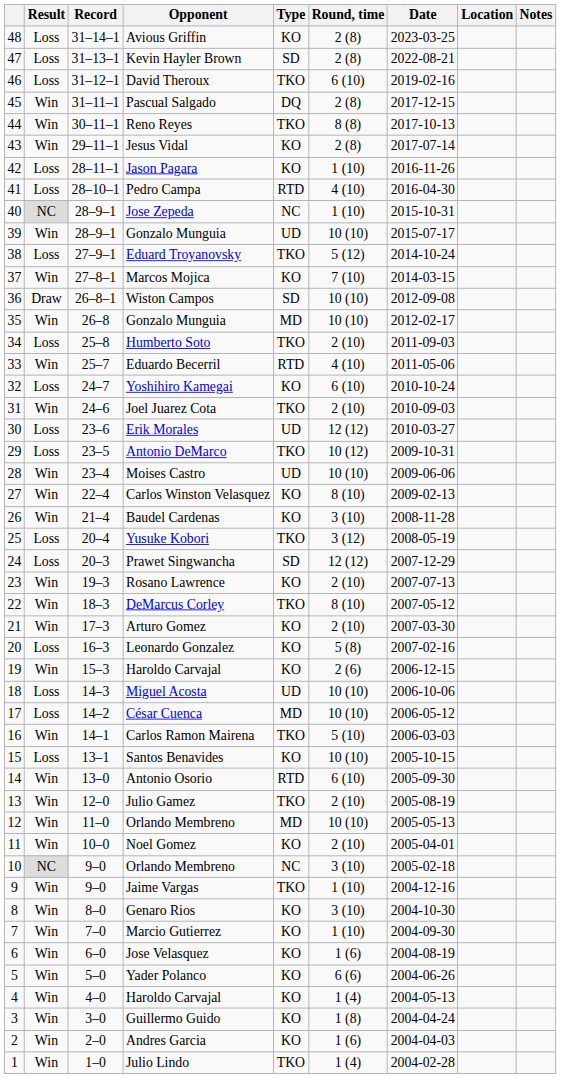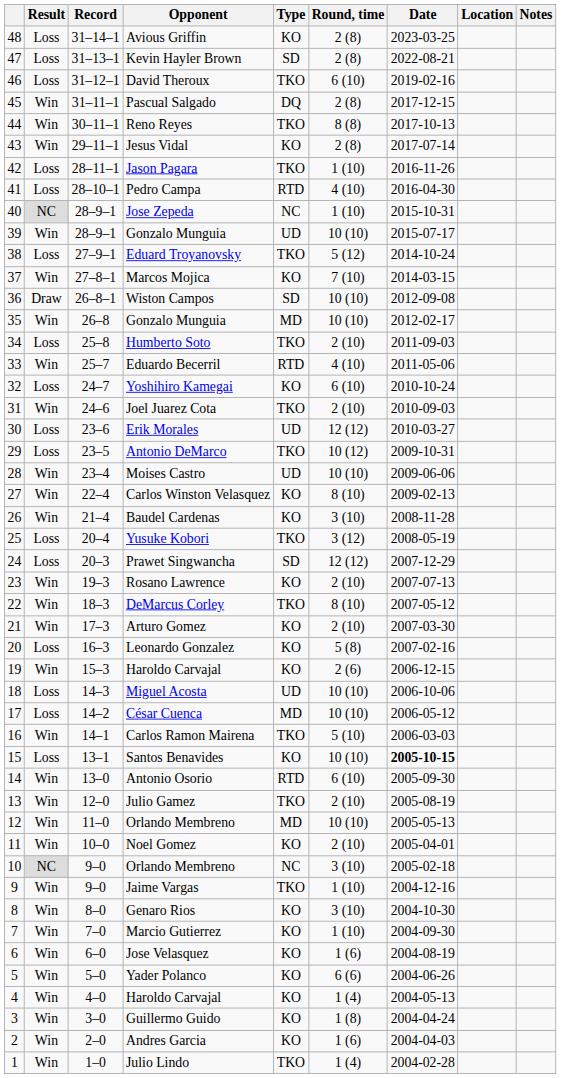 <table class=wikitable style=text-align:center>
 <tr>
 <th></th>
 <th>Result</th>
 <th>Record</th>
 <th>Opponent</th>
 <th>Type</th>
 <th>Round, time</th>
 <th>Date</th>
 <th>Location</th>
 <th>Notes</th>
 </tr>
 <tr>
 <td>48</td>
 <td>Loss</td>
 <td>31–14–1 </td>
 <td align=left>Avious Griffin</td>
 <td>KO</td>
 <td>2 (8)</td>
 <td>2023-03-25</td>
 <td align=left></td>
 <td align=left></td>
 </tr>
 <tr>
 <td>47</td>
 <td>Loss</td>
 <td>31–13–1 </td>
 <td align=left>Kevin Hayler Brown</td>
 <td>SD</td>
 <td>2 (8)</td>
 <td>2022-08-21</td>
 <td align=left></td>
 <td align=left></td>
 </tr>
 <tr>
 <td>46</td>
 <td>Loss</td>
 <td>31–12–1 </td>
 <td align=left>David Theroux</td>
 <td>TKO</td>
 <td>6 (10)</td>
 <td>2019-02-16</td>
 <td align=left></td>
 <td align=left></td>
 </tr>
 <tr>
 <td>45</td>
 <td>Win</td>
 <td>31–11–1 </td>
 <td align=left>Pascual Salgado</td>
 <td>DQ</td>
 <td>2 (8)</td>
 <td>2017-12-15</td>
 <td align=left></td>
 <td align=left></td>
 </tr>
 <tr>
 <td>44</td>
 <td>Win</td>
 <td>30–11–1 </td>
 <td align=left>Reno Reyes</td>
 <td>TKO</td>
 <td>8 (8)</td>
 <td>2017-10-13</td>
 <td align=left></td>
 <td align=left></td>
 </tr>
 <tr>
 <td>43</td>
 <td>Win</td>
 <td>29–11–1 </td>
 <td align=left>Jesus Vidal</td>
 <td>KO</td>
 <td>2 (8)</td>
 <td>2017-07-14</td>
 <td align=left></td>
 <td align=left></td>
 </tr>
 <tr>
 <td>42</td>
 <td>Loss</td>
 <td>28–11–1 </td>
 <td align=left><a href='#'>Jason Pagara</a></td>
-<td>KO</td>
+<td>TKO</td>
 <td>1 (10)</td>
 <td>2016-11-26</td>
 <td align=left></td>
 <td align=left></td>
 </tr>
 <tr>
 <td>41</td>
 <td>Loss</td>
 <td>28–10–1 </td>
 <td align=left>Pedro Campa</td>
 <td>RTD</td>
 <td>4 (10)</td>
 <td>2016-04-30</td>
 <td align=left></td>
 <td align=left></td>
 </tr>
 <tr>
 <td>40</td>
 <td style=background:#DDD>NC</td>
 <td>28–9–1 </td>
 <td align=left><a href='#'>Jose Zepeda</a></td>
 <td>NC</td>
 <td>1 (10)</td>
 <td>2015-10-31</td>
 <td align=left></td>
 <td align=left></td>
 </tr>
 <tr>
 <td>39</td>
 <td>Win</td>
 <td>28–9–1 </td>
 <td align=left>Gonzalo Munguia</td>
 <td>UD</td>
 <td>10 (10)</td>
 <td>2015-07-17</td>
 <td align=left></td>
 <td align=left></td>
 </tr>
 <tr>
 <td>38</td>
 <td>Loss</td>
 <td>27–9–1 </td>
 <td align=left><a href='#'>Eduard Troyanovsky</a></td>
 <td>TKO</td>
 <td>5 (12)</td>
 <td>2014-10-24</td>
 <td align=left></td>
 <td align=left></td>
 </tr>
 <tr>
 <td>37</td>
 <td>Win</td>
 <td>27–8–1 </td>
 <td align=left>Marcos Mojica</td>
 <td>KO</td>
 <td>7 (10)</td>
 <td>2014-03-15</td>
 <td align=left></td>
 <td align=left></td>
 </tr>
 <tr>
 <td>36</td>
 <td>Draw</td>
 <td>26–8–1 </td>
 <td align=left>Wiston Campos</td>
 <td>SD</td>
 <td>10 (10)</td>
 <td>2012-09-08</td>
 <td align=left></td>
 <td align=left></td>
 </tr>
 <tr>
 <td>35</td>
 <td>Win</td>
 <td>26–8 </td>
 <td align=left>Gonzalo Munguia</td>
 <td>MD</td>
 <td>10 (10)</td>
 <td>2012-02-17</td>
 <td align=left></td>
 <td align=left></td>
 </tr>
 <tr>
 <td>34</td>
 <td>Loss</td>
 <td>25–8 </td>
 <td align=left><a href='#'>Humberto Soto</a></td>
 <td>TKO</td>
 <td>2 (10)</td>
 <td>2011-09-03</td>
 <td align=left></td>
 <td align=left></td>
 </tr>
 <tr>
 <td>33</td>
 <td>Win</td>
 <td>25–7 </td>
 <td align=left>Eduardo Becerril</td>
 <td>RTD</td>
 <td>4 (10)</td>
 <td>2011-05-06</td>
 <td align=left></td>
 <td align=left></td>
 </tr>
 <tr>
 <td>32</td>
 <td>Loss</td>
 <td>24–7 </td>
 <td align=left><a href='#'>Yoshihiro Kamegai</a></td>
 <td>KO</td>
 <td>6 (10)</td>
 <td>2010-10-24</td>
 <td align=left></td>
 <td align=left></td>
 </tr>
 <tr>
 <td>31</td>
 <td>Win</td>
 <td>24–6 </td>
 <td align=left>Joel Juarez Cota</td>
 <td>TKO</td>
 <td>2 (10)</td>
 <td>2010-09-03</td>
 <td align=left></td>
 <td align=left></td>
 </tr>
 <tr>
 <td>30</td>
 <td>Loss</td>
 <td>23–6 </td>
 <td align=left><a href='#'>Erik Morales</a></td>
 <td>UD</td>
 <td>12 (12)</td>
 <td>2010-03-27</td>
 <td align=left></td>
 <td align=left></td>
 </tr>
 <tr>
 <td>29</td>
 <td>Loss</td>
 <td>23–5 </td>
 <td align=left><a href='#'>Antonio DeMarco</a></td>
 <td>TKO</td>
 <td>10 (12)</td>
 <td>2009-10-31</td>
 <td align=left></td>
 <td align=left></td>
 </tr>
 <tr>
 <td>28</td>
 <td>Win</td>
 <td>23–4 </td>
 <td align=left>Moises Castro</td>
 <td>UD</td>
 <td>10 (10)</td>
 <td>2009-06-06</td>
 <td align=left></td>
 <td align=left></td>
 </tr>
 <tr>
 <td>27</td>
 <td>Win</td>
 <td>22–4 </td>
 <td align=left>Carlos Winston Velasquez</td>
 <td>KO</td>
 <td>8 (10)</td>
 <td>2009-02-13</td>
 <td align=left></td>
 <td align=left></td>
 </tr>
 <tr>
 <td>26</td>
 <td>Win</td>
 <td>21–4 </td>
 <td align=left>Baudel Cardenas</td>
 <td>KO</td>
 <td>3 (10)</td>
 <td>2008-11-28</td>
 <td align=left></td>
 <td align=left></td>
 </tr>
 <tr>
 <td>25</td>
 <td>Loss</td>
 <td>20–4 </td>
 <td align=left><a href='#'>Yusuke Kobori</a></td>
 <td>TKO</td>
 <td>3 (12)</td>
 <td>2008-05-19</td>
 <td align=left></td>
 <td align=left></td>
 </tr>
 <tr>
 <td>24</td>
 <td>Loss</td>
 <td>20–3 </td>
 <td align=left>Prawet Singwancha</td>
 <td>SD</td>
 <td>12 (12)</td>
 <td>2007-12-29</td>
 <td align=left></td>
 <td align=left></td>
 </tr>
 <tr>
 <td>23</td>
 <td>Win</td>
 <td>19–3 </td>
 <td align=left>Rosano Lawrence</td>
 <td>KO</td>
 <td>2 (10)</td>
 <td>2007-07-13</td>
 <td align=left></td>
 <td align=left></td>
 </tr>
 <tr>
 <td>22</td>
 <td>Win</td>
 <td>18–3 </td>
 <td align=left><a href='#'>DeMarcus Corley</a></td>
 <td>TKO</td>
 <td>8 (10)</td>
 <td>2007-05-12</td>
 <td align=left></td>
 <td align=left></td>
 </tr>
 <tr>
 <td>21</td>
 <td>Win</td>
 <td>17–3 </td>
 <td align=left>Arturo Gomez</td>
 <td>KO</td>
 <td>2 (10)</td>
 <td>2007-03-30</td>
 <td align=left></td>
 <td align=left></td>
 </tr>
 <tr>
 <td>20</td>
 <td>Loss</td>
 <td>16–3 </td>
 <td align=left>Leonardo Gonzalez</td>
 <td>KO</td>
 <td>5 (8)</td>
 <td>2007-02-16</td>
 <td align=left></td>
 <td align=left></td>
 </tr>
 <tr>
 <td>19</td>
 <td>Win</td>
 <td>15–3 </td>
 <td align=left>Haroldo Carvajal</td>
 <td>KO</td>
 <td>2 (6)</td>
 <td>2006-12-15</td>
 <td align=left></td>
 <td align=left></td>
 </tr>
 <tr>
 <td>18</td>
 <td>Loss</td>
 <td>14–3 </td>
 <td align=left><a href='#'>Miguel Acosta</a></td>
 <td>UD</td>
 <td>10 (10)</td>
 <td>2006-10-06</td>
 <td align=left></td>
 <td align=left></td>
 </tr>
 <tr>
 <td>17</td>
 <td>Loss</td>
 <td>14–2 </td>
 <td align=left><a href='#'>César Cuenca</a></td>
 <td>MD</td>
 <td>10 (10)</td>
 <td>2006-05-12</td>
 <td align=left></td>
 <td align=left></td>
 </tr>
 <tr>
 <td>16</td>
 <td>Win</td>
 <td>14–1 </td>
 <td align=left>Carlos Ramon Mairena</td>
 <td>TKO</td>
 <td>5 (10)</td>
 <td>2006-03-03</td>
 <td align=left></td>
 <td align=left></td>
 </tr>
 <tr>
 <td>15</td>
 <td>Loss</td>
 <td>13–1 </td>
 <td align=left>Santos Benavides</td>
 <td>KO</td>
 <td>10 (10)</td>
-<td>2005-10-15</td>
+<td><strong>2005-10-15</strong></td>
 <td align=left></td>
 <td align=left></td>
 </tr>
 <tr>
 <td>14</td>
 <td>Win</td>
 <td>13–0 </td>
 <td align=left>Antonio Osorio</td>
 <td>RTD</td>
 <td>6 (10)</td>
 <td>2005-09-30</td>
 <td align=left></td>
 <td align=left></td>
 </tr>
 <tr>
 <td>13</td>
 <td>Win</td>
 <td>12–0 </td>
 <td align=left>Julio Gamez</td>
 <td>TKO</td>
 <td>2 (10)</td>
 <td>2005-08-19</td>
 <td align=left></td>
 <td align=left></td>
 </tr>
 <tr>
 <td>12</td>
 <td>Win</td>
 <td>11–0 </td>
 <td align=left>Orlando Membreno</td>
 <td>MD</td>
 <td>10 (10)</td>
 <td>2005-05-13</td>
 <td align=left></td>
 <td align=left></td>
 </tr>
 <tr>
 <td>11</td>
 <td>Win</td>
 <td>10–0 </td>
 <td align=left>Noel Gomez</td>
 <td>KO</td>
 <td>2 (10)</td>
 <td>2005-04-01</td>
 <td align=left></td>
 <td align=left></td>
 </tr>
 <tr>
 <td>10</td>
 <td style=background:#DDD>NC</td>
 <td>9–0 </td>
 <td align=left>Orlando Membreno</td>
 <td>NC</td>
 <td>3 (10)</td>
 <td>2005-02-18</td>
 <td align=left></td>
 <td align=left></td>
 </tr>
 <tr>
 <td>9</td>
 <td>Win</td>
 <td>9–0</td>
 <td align=left>Jaime Vargas</td>
 <td>TKO</td>
 <td>1 (10)</td>
 <td>2004-12-16</td>
 <td align=left></td>
 <td align=left></td>
 </tr>
 <tr>
 <td>8</td>
 <td>Win</td>
 <td>8–0</td>
 <td align=left>Genaro Rios</td>
 <td>KO</td>
 <td>3 (10)</td>
 <td>2004-10-30</td>
 <td align=left></td>
 <td align=left></td>
 </tr>
 <tr>
 <td>7</td>
 <td>Win</td>
 <td>7–0</td>
 <td align=left>Marcio Gutierrez</td>
 <td>KO</td>
 <td>1 (10)</td>
 <td>2004-09-30</td>
 <td align=left></td>
 <td align=left></td>
 </tr>
 <tr>
 <td>6</td>
 <td>Win</td>
 <td>6–0</td>
 <td align=left>Jose Velasquez</td>
 <td>KO</td>
 <td>1 (6)</td>
 <td>2004-08-19</td>
 <td align=left></td>
 <td align=left></td>
 </tr>
 <tr>
 <td>5</td>
 <td>Win</td>
 <td>5–0</td>
 <td align=left>Yader Polanco</td>
 <td>KO</td>
 <td>6 (6)</td>
 <td>2004-06-26</td>
 <td align=left></td>
 <td align=left></td>
 </tr>
 <tr>
 <td>4</td>
 <td>Win</td>
 <td>4–0</td>
 <td align=left>Haroldo Carvajal</td>
 <td>KO</td>
 <td>1 (4)</td>
 <td>2004-05-13</td>
 <td align=left></td>
 <td align=left></td>
 </tr>
 <tr>
 <td>3</td>
 <td>Win</td>
 <td>3–0</td>
 <td align=left>Guillermo Guido</td>
 <td>KO</td>
 <td>1 (8)</td>
 <td>2004-04-24</td>
 <td align=left></td>
 <td align=left></td>
 </tr>
 <tr>
 <td>2</td>
 <td>Win</td>
 <td>2–0</td>
 <td align=left>Andres Garcia</td>
 <td>KO</td>
 <td>1 (6)</td>
 <td>2004-04-03</td>
 <td align=left></td>
 <td align=left></td>
 </tr>
 <tr>
 <td>1</td>
 <td>Win</td>
 <td>1–0</td>
 <td align=left>Julio Lindo</td>
 <td>TKO</td>
 <td>1 (4)</td>
 <td>2004-02-28</td>
 <td align=left></td>
 <td align=left></td>
 </tr>
 </table>
